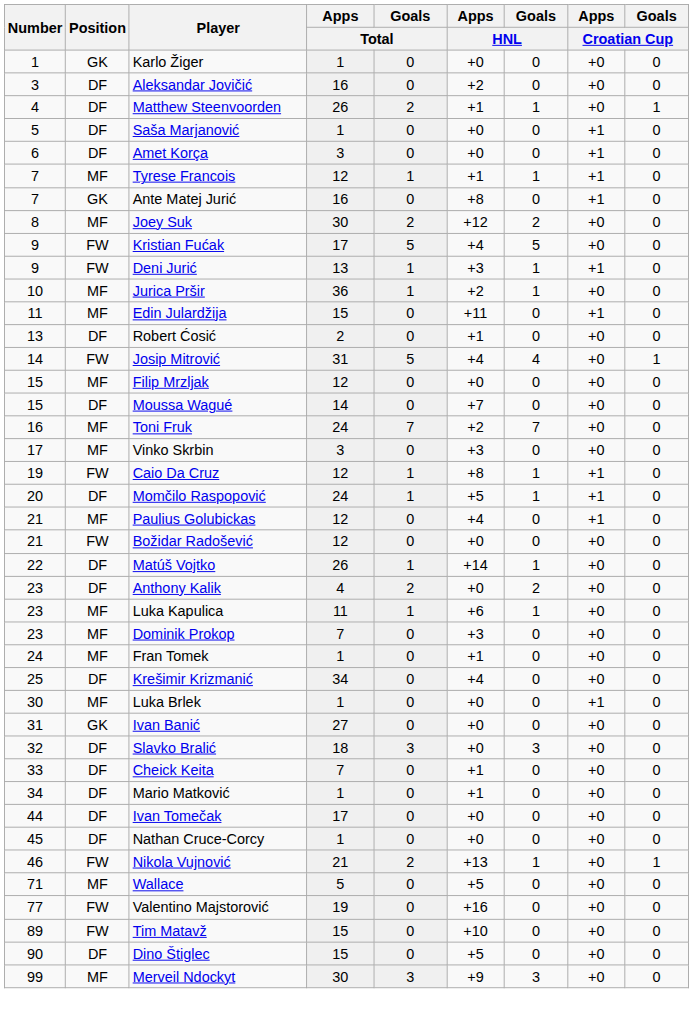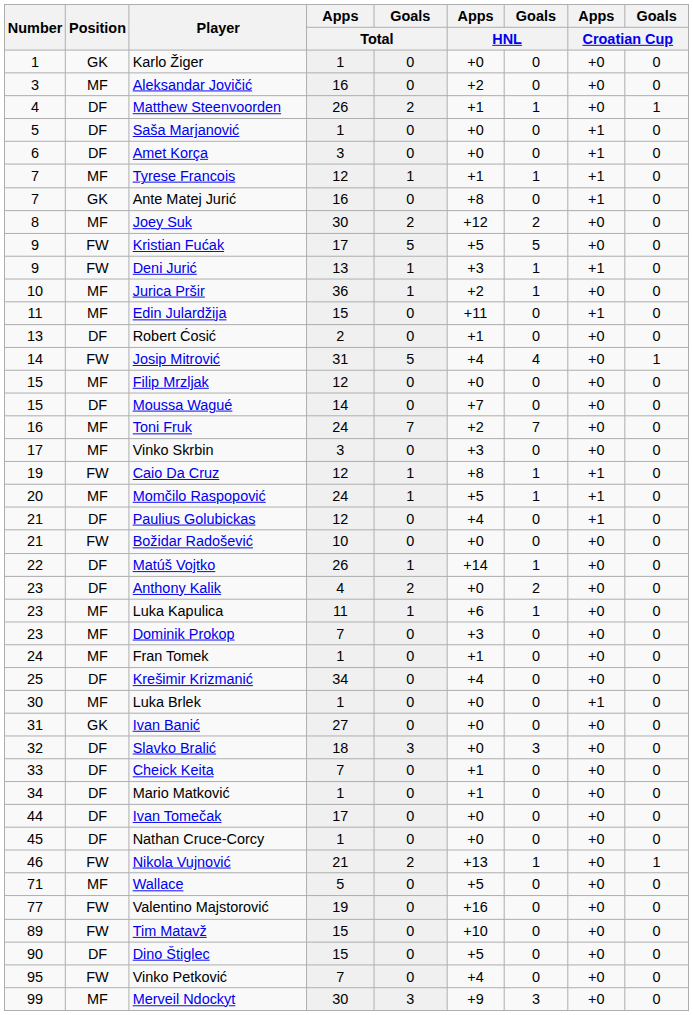 <table class="wikitable sortable" style="font-size: 95%; text-align: center;">
 <tr>
 <th width=40 rowspan="2" align="center">Number</th>
 <th width=40 rowspan="2" align="center">Position</th>
 <th width=180 rowspan="2" align="center">Player</th>
 <th>Apps</th>
 <th>Goals</th>
 <th>Apps</th>
 <th>Goals</th>
 <th>Apps</th>
 <th>Goals</th>
 </tr>
 <tr>
 <th class="unsortable" width=140 colspan="2" align="center">Total</th>
 <th class="unsortable" width=120 colspan="2" align="center"><a href='#'>HNL</a></th>
 <th class="unsortable" width=120 colspan="2" align="center"><a href='#'>Croatian Cup</a></th>
 </tr>
 <tr>
 <td>1</td>
 <td>GK</td>
 <td style="text-align:left;"> Karlo Žiger</td>
 <td style="background: #F0F0F0">1</td>
 <td style="background: #F0F0F0">0</td>
 <td>+0</td>
 <td>0</td>
 <td>+0</td>
 <td>0</td>
 </tr>
 <tr>
 <td>3</td>
-<td>DF</td>
+<td>MF</td>
 <td style="text-align:left;"> <a href='#'>Aleksandar Jovičić</a></td>
 <td style="background: #F0F0F0">16</td>
 <td style="background: #F0F0F0">0</td>
 <td>+2</td>
 <td>0</td>
 <td>+0</td>
 <td>0</td>
 </tr>
 <tr>
 <td>4</td>
 <td>DF</td>
 <td style="text-align:left;"> <a href='#'>Matthew Steenvoorden</a></td>
 <td style="background: #F0F0F0">26</td>
 <td style="background: #F0F0F0">2</td>
 <td>+1</td>
 <td>1</td>
 <td>+0</td>
 <td>1</td>
 </tr>
 <tr>
 <td>5</td>
 <td>DF</td>
 <td style="text-align:left;"> <a href='#'>Saša Marjanović</a></td>
 <td style="background: #F0F0F0">1</td>
 <td style="background: #F0F0F0">0</td>
 <td>+0</td>
 <td>0</td>
 <td>+1</td>
 <td>0</td>
 </tr>
 <tr>
 <td>6</td>
 <td>DF</td>
 <td style="text-align:left;"> <a href='#'>Amet Korça</a></td>
 <td style="background: #F0F0F0">3</td>
 <td style="background: #F0F0F0">0</td>
 <td>+0</td>
 <td>0</td>
 <td>+1</td>
 <td>0</td>
 </tr>
 <tr>
 <td>7</td>
 <td>MF</td>
 <td style="text-align:left;"> <a href='#'>Tyrese Francois</a></td>
 <td style="background: #F0F0F0">12</td>
 <td style="background: #F0F0F0">1</td>
 <td>+1</td>
 <td>1</td>
 <td>+1</td>
 <td>0</td>
 </tr>
 <tr>
 <td>7</td>
 <td>GK</td>
 <td style="text-align:left;"> Ante Matej Jurić</td>
 <td style="background: #F0F0F0">16</td>
 <td style="background: #F0F0F0">0</td>
 <td>+8</td>
 <td>0</td>
 <td>+1</td>
 <td>0</td>
 </tr>
 <tr>
 <td>8</td>
 <td>MF</td>
 <td style="text-align:left;"> <a href='#'>Joey Suk</a></td>
 <td style="background: #F0F0F0">30</td>
 <td style="background: #F0F0F0">2</td>
 <td>+12</td>
 <td>2</td>
 <td>+0</td>
 <td>0</td>
 </tr>
 <tr>
 <td>9</td>
 <td>FW</td>
 <td style="text-align:left;"> <a href='#'>Kristian Fućak</a></td>
 <td style="background: #F0F0F0">17</td>
 <td style="background: #F0F0F0">5</td>
-<td>+4</td>
+<td>+5</td>
 <td>5</td>
 <td>+0</td>
 <td>0</td>
 </tr>
 <tr>
 <td>9</td>
 <td>FW</td>
 <td style="text-align:left;"> <a href='#'>Deni Jurić</a></td>
 <td style="background: #F0F0F0">13</td>
 <td style="background: #F0F0F0">1</td>
 <td>+3</td>
 <td>1</td>
 <td>+1</td>
 <td>0</td>
 </tr>
 <tr>
 <td>10</td>
 <td>MF</td>
 <td style="text-align:left;"> <a href='#'>Jurica Pršir</a></td>
 <td style="background: #F0F0F0">36</td>
 <td style="background: #F0F0F0">1</td>
 <td>+2</td>
 <td>1</td>
 <td>+0</td>
 <td>0</td>
 </tr>
 <tr>
 <td>11</td>
 <td>MF</td>
 <td style="text-align:left;"> <a href='#'>Edin Julardžija</a></td>
 <td style="background: #F0F0F0">15</td>
 <td style="background: #F0F0F0">0</td>
 <td>+11</td>
 <td>0</td>
 <td>+1</td>
 <td>0</td>
 </tr>
 <tr>
 <td>13</td>
 <td>DF</td>
 <td style="text-align:left;"> Robert Ćosić</td>
 <td style="background: #F0F0F0">2</td>
 <td style="background: #F0F0F0">0</td>
 <td>+1</td>
 <td>0</td>
 <td>+0</td>
 <td>0</td>
 </tr>
 <tr>
 <td>14</td>
 <td>FW</td>
 <td style="text-align:left;"> <a href='#'>Josip Mitrović</a></td>
 <td style="background: #F0F0F0">31</td>
 <td style="background: #F0F0F0">5</td>
 <td>+4</td>
 <td>4</td>
 <td>+0</td>
 <td>1</td>
 </tr>
 <tr>
 <td>15</td>
 <td>MF</td>
 <td style="text-align:left;"> <a href='#'>Filip Mrzljak</a></td>
 <td style="background: #F0F0F0">12</td>
 <td style="background: #F0F0F0">0</td>
 <td>+0</td>
 <td>0</td>
 <td>+0</td>
 <td>0</td>
 </tr>
 <tr>
 <td>15</td>
 <td>DF</td>
 <td style="text-align:left;"> <a href='#'>Moussa Wagué</a></td>
 <td style="background: #F0F0F0">14</td>
 <td style="background: #F0F0F0">0</td>
 <td>+7</td>
 <td>0</td>
 <td>+0</td>
 <td>0</td>
 </tr>
 <tr>
 <td>16</td>
 <td>MF</td>
 <td style="text-align:left;"> <a href='#'>Toni Fruk</a></td>
 <td style="background: #F0F0F0">24</td>
 <td style="background: #F0F0F0">7</td>
 <td>+2</td>
 <td>7</td>
 <td>+0</td>
 <td>0</td>
 </tr>
 <tr>
 <td>17</td>
 <td>MF</td>
 <td style="text-align:left;"> Vinko Skrbin</td>
 <td style="background: #F0F0F0">3</td>
 <td style="background: #F0F0F0">0</td>
 <td>+3</td>
 <td>0</td>
 <td>+0</td>
 <td>0</td>
 </tr>
 <tr>
 <td>19</td>
 <td>FW</td>
 <td style="text-align:left;"> <a href='#'>Caio Da Cruz</a></td>
 <td style="background: #F0F0F0">12</td>
 <td style="background: #F0F0F0">1</td>
 <td>+8</td>
 <td>1</td>
 <td>+1</td>
 <td>0</td>
 </tr>
 <tr>
 <td>20</td>
-<td>DF</td>
+<td>MF</td>
 <td style="text-align:left;"> <a href='#'>Momčilo Raspopović</a></td>
 <td style="background: #F0F0F0">24</td>
 <td style="background: #F0F0F0">1</td>
 <td>+5</td>
 <td>1</td>
 <td>+1</td>
 <td>0</td>
 </tr>
 <tr>
 <td>21</td>
-<td>MF</td>
+<td>DF</td>
 <td style="text-align:left;"> <a href='#'>Paulius Golubickas</a></td>
 <td style="background: #F0F0F0">12</td>
 <td style="background: #F0F0F0">0</td>
 <td>+4</td>
 <td>0</td>
 <td>+1</td>
 <td>0</td>
 </tr>
 <tr>
 <td>21</td>
 <td>FW</td>
 <td style="text-align:left;"> <a href='#'>Božidar Radošević</a></td>
-<td style="background: #F0F0F0">12</td>
+<td style="background: #F0F0F0">10</td>
 <td style="background: #F0F0F0">0</td>
 <td>+0</td>
 <td>0</td>
 <td>+0</td>
 <td>0</td>
 </tr>
 <tr>
 <td>22</td>
 <td>DF</td>
 <td style="text-align:left;"> <a href='#'>Matúš Vojtko</a></td>
 <td style="background: #F0F0F0">26</td>
 <td style="background: #F0F0F0">1</td>
 <td>+14</td>
 <td>1</td>
 <td>+0</td>
 <td>0</td>
 </tr>
 <tr>
 <td>23</td>
 <td>DF</td>
 <td style="text-align:left;"> <a href='#'>Anthony Kalik</a></td>
 <td style="background: #F0F0F0">4</td>
 <td style="background: #F0F0F0">2</td>
 <td>+0</td>
 <td>2</td>
 <td>+0</td>
 <td>0</td>
 </tr>
 <tr>
 <td>23</td>
 <td>MF</td>
 <td style="text-align:left;"> Luka Kapulica</td>
 <td style="background: #F0F0F0">11</td>
 <td style="background: #F0F0F0">1</td>
 <td>+6</td>
 <td>1</td>
 <td>+0</td>
 <td>0</td>
 </tr>
 <tr>
 <td>23</td>
 <td>MF</td>
 <td style="text-align:left;"> <a href='#'>Dominik Prokop</a></td>
 <td style="background: #F0F0F0">7</td>
 <td style="background: #F0F0F0">0</td>
 <td>+3</td>
 <td>0</td>
 <td>+0</td>
 <td>0</td>
 </tr>
 <tr>
 <td>24</td>
 <td>MF</td>
 <td style="text-align:left;"> Fran Tomek</td>
 <td style="background: #F0F0F0">1</td>
 <td style="background: #F0F0F0">0</td>
 <td>+1</td>
 <td>0</td>
 <td>+0</td>
 <td>0</td>
 </tr>
 <tr>
 <td>25</td>
 <td>DF</td>
 <td style="text-align:left;"> <a href='#'>Krešimir Krizmanić</a></td>
 <td style="background: #F0F0F0">34</td>
 <td style="background: #F0F0F0">0</td>
 <td>+4</td>
 <td>0</td>
 <td>+0</td>
 <td>0</td>
 </tr>
 <tr>
 <td>30</td>
 <td>MF</td>
 <td style="text-align:left;"> Luka Brlek</td>
 <td style="background: #F0F0F0">1</td>
 <td style="background: #F0F0F0">0</td>
 <td>+0</td>
 <td>0</td>
 <td>+1</td>
 <td>0</td>
 </tr>
 <tr>
 <td>31</td>
 <td>GK</td>
 <td style="text-align:left;"> <a href='#'>Ivan Banić</a></td>
 <td style="background: #F0F0F0">27</td>
 <td style="background: #F0F0F0">0</td>
 <td>+0</td>
 <td>0</td>
 <td>+0</td>
 <td>0</td>
 </tr>
 <tr>
 <td>32</td>
 <td>DF</td>
 <td style="text-align:left;"> <a href='#'>Slavko Bralić</a></td>
 <td style="background: #F0F0F0">18</td>
 <td style="background: #F0F0F0">3</td>
 <td>+0</td>
 <td>3</td>
 <td>+0</td>
 <td>0</td>
 </tr>
 <tr>
 <td>33</td>
 <td>DF</td>
 <td style="text-align:left;"> <a href='#'>Cheick Keita</a></td>
 <td style="background: #F0F0F0">7</td>
 <td style="background: #F0F0F0">0</td>
 <td>+1</td>
 <td>0</td>
 <td>+0</td>
 <td>0</td>
 </tr>
 <tr>
 <td>34</td>
 <td>DF</td>
 <td style="text-align:left;"> Mario Matković</td>
 <td style="background: #F0F0F0">1</td>
 <td style="background: #F0F0F0">0</td>
 <td>+1</td>
 <td>0</td>
 <td>+0</td>
 <td>0</td>
 </tr>
 <tr>
 <td>44</td>
 <td>DF</td>
 <td style="text-align:left;"> <a href='#'>Ivan Tomečak</a></td>
 <td style="background: #F0F0F0">17</td>
 <td style="background: #F0F0F0">0</td>
 <td>+0</td>
 <td>0</td>
 <td>+0</td>
 <td>0</td>
 </tr>
 <tr>
 <td>45</td>
 <td>DF</td>
 <td style="text-align:left;"> Nathan Cruce-Corcy</td>
 <td style="background: #F0F0F0">1</td>
 <td style="background: #F0F0F0">0</td>
 <td>+0</td>
 <td>0</td>
 <td>+0</td>
 <td>0</td>
 </tr>
 <tr>
 <td>46</td>
 <td>FW</td>
 <td style="text-align:left;"> <a href='#'>Nikola Vujnović</a></td>
 <td style="background: #F0F0F0">21</td>
 <td style="background: #F0F0F0">2</td>
 <td>+13</td>
 <td>1</td>
 <td>+0</td>
 <td>1</td>
 </tr>
 <tr>
 <td>71</td>
 <td>MF</td>
 <td style="text-align:left;"> <a href='#'>Wallace</a></td>
 <td style="background: #F0F0F0">5</td>
 <td style="background: #F0F0F0">0</td>
 <td>+5</td>
 <td>0</td>
 <td>+0</td>
 <td>0</td>
 </tr>
 <tr>
 <td>77</td>
 <td>FW</td>
 <td style="text-align:left;"> Valentino Majstorović</td>
 <td style="background: #F0F0F0">19</td>
 <td style="background: #F0F0F0">0</td>
 <td>+16</td>
 <td>0</td>
 <td>+0</td>
 <td>0</td>
 </tr>
 <tr>
 <td>89</td>
 <td>FW</td>
 <td style="text-align:left;"> <a href='#'>Tim Matavž</a></td>
 <td style="background: #F0F0F0">15</td>
 <td style="background: #F0F0F0">0</td>
 <td>+10</td>
 <td>0</td>
 <td>+0</td>
 <td>0</td>
 </tr>
 <tr>
 <td>90</td>
 <td>DF</td>
 <td style="text-align:left;"> <a href='#'>Dino Štiglec</a></td>
 <td style="background: #F0F0F0">15</td>
 <td style="background: #F0F0F0">0</td>
 <td>+5</td>
 <td>0</td>
 <td>+0</td>
 <td>0</td>
 </tr>
 <tr>
+<td>95</td>
+<td>FW</td>
+<td style="text-align:left;"> Vinko Petković</td>
+<td style="background: #F0F0F0">7</td>
+<td style="background: #F0F0F0">0</td>
+<td>+4</td>
+<td>0</td>
+<td>+0</td>
+<td>0</td>
+</tr>
+<tr>
 <td>99</td>
 <td>MF</td>
 <td style="text-align:left;"> <a href='#'>Merveil Ndockyt</a></td>
 <td style="background: #F0F0F0">30</td>
 <td style="background: #F0F0F0">3</td>
 <td>+9</td>
 <td>3</td>
 <td>+0</td>
 <td>0</td>
 </tr>
 </table>
